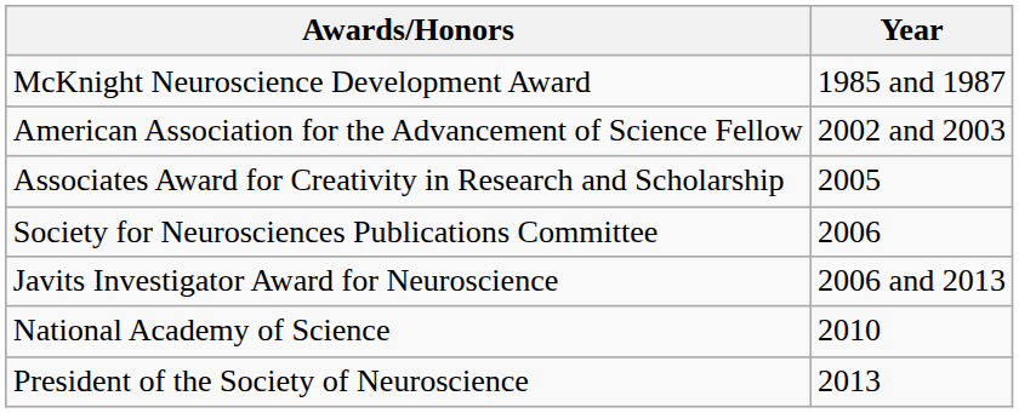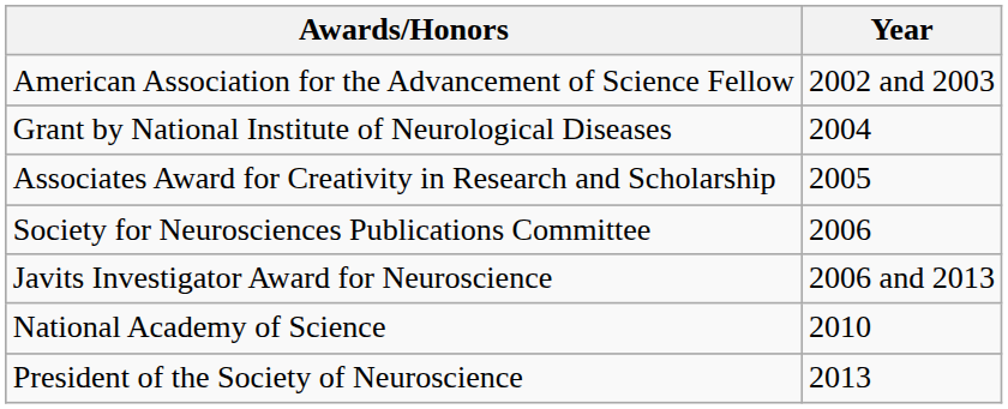 <table class="wikitable">
 <tr>
 <th>Awards/Honors</th>
 <th>Year</th>
 </tr>
 <tr>
-<td>McKnight Neuroscience Development Award</td>
-<td>1985 and 1987</td>
+<td>American Association for the Advancement of Science Fellow</td>
+<td>2002 and 2003</td>
 </tr>
 <tr>
-<td>American Association for the Advancement of Science Fellow</td>
-<td>2002 and 2003</td>
+<td>Grant by National Institute of Neurological Diseases</td>
+<td>2004</td>
 </tr>
 <tr>
 <td>Associates Award for Creativity in Research and Scholarship</td>
 <td>2005</td>
 </tr>
 <tr>
 <td>Society for Neurosciences Publications Committee</td>
 <td>2006</td>
 </tr>
 <tr>
 <td>Javits Investigator Award for Neuroscience</td>
 <td>2006 and 2013</td>
 </tr>
 <tr>
 <td>National Academy of Science</td>
 <td>2010</td>
 </tr>
 <tr>
 <td>President of the Society of Neuroscience</td>
 <td>2013</td>
 </tr>
 </table>
